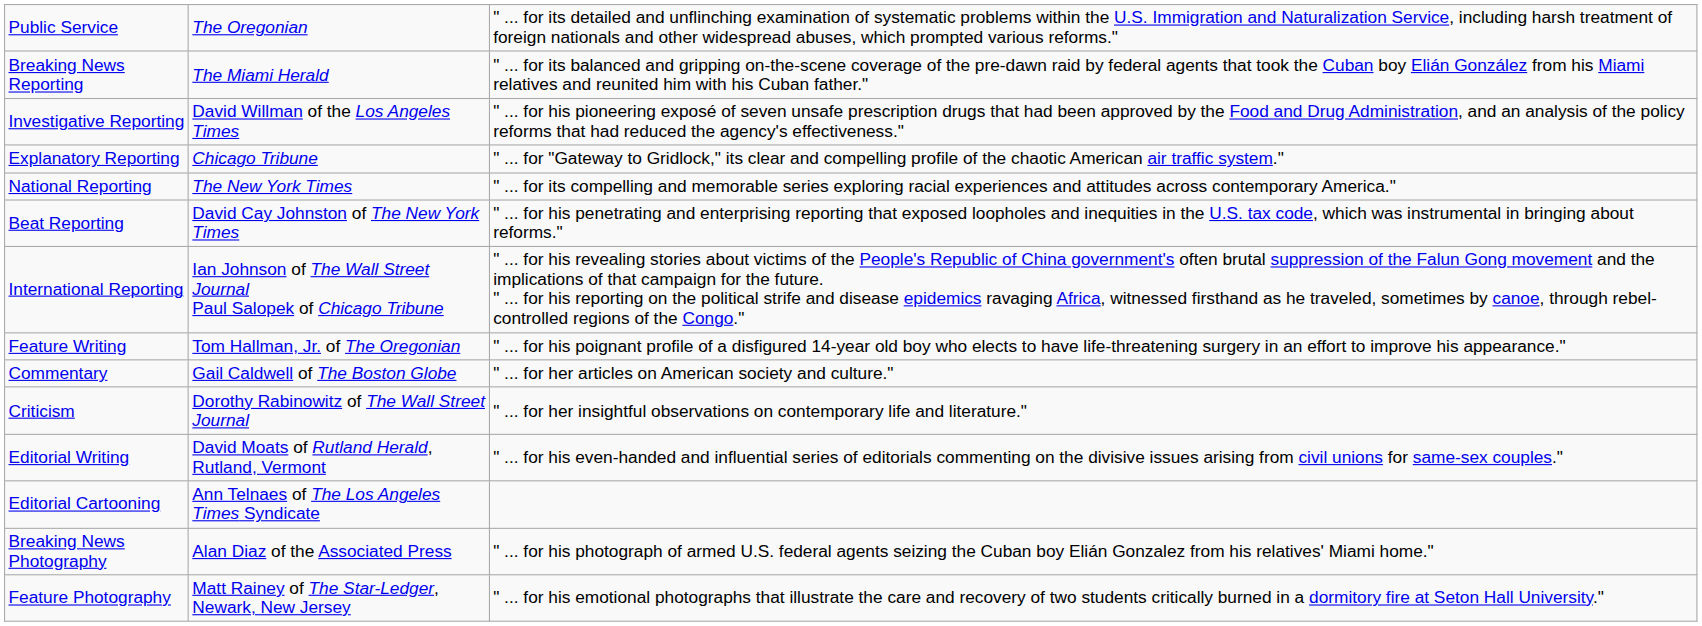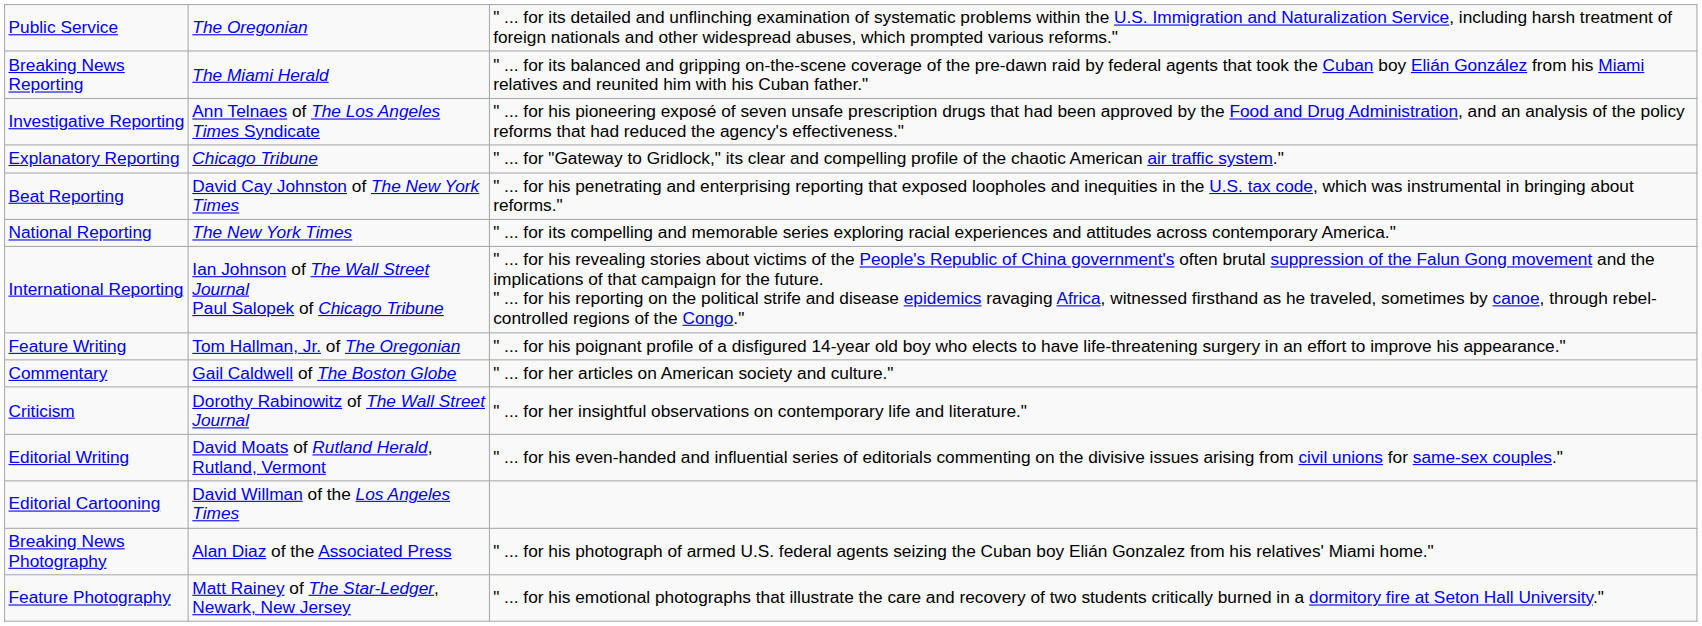 <table class="wikitable">
 <tr>
 <td><a href='#'>Public Service</a></td>
 <td><em><a href='#'>The Oregonian</a></em></td>
 <td>" ... for its detailed and unflinching examination of systematic problems within the <a href='#'>U.S. Immigration and Naturalization Service</a>, including harsh treatment of foreign nationals and other widespread abuses, which prompted various reforms."</td>
 </tr>
 <tr>
 <td><a href='#'>Breaking News Reporting</a></td>
 <td><em><a href='#'>The Miami Herald</a></em></td>
 <td>" ... for its balanced and gripping on-the-scene coverage of the pre-dawn raid by federal agents that took the <a href='#'>Cuban</a> boy <a href='#'>Elián González</a> from his <a href='#'>Miami</a> relatives and reunited him with his Cuban father."</td>
 </tr>
 <tr>
 <td><a href='#'>Investigative Reporting</a></td>
-<td><a href='#'>David Willman</a> of the <em><a href='#'>Los Angeles Times</a></em></td>
+<td><a href='#'>Ann Telnaes</a> of <a href='#'><em>The Los Angeles Times</em> Syndicate</a></td>
 <td>" ... for his pioneering exposé of seven unsafe prescription drugs that had been approved by the <a href='#'>Food and Drug Administration</a>, and an analysis of the policy reforms that had reduced the agency's effectiveness."</td>
 </tr>
 <tr>
 <td><a href='#'>Explanatory Reporting</a></td>
 <td><em><a href='#'>Chicago Tribune</a></em></td>
 <td>" ... for "Gateway to Gridlock," its clear and compelling profile of the chaotic American <a href='#'>air traffic system</a>."</td>
 </tr>
 <tr>
+<td><a href='#'>Beat Reporting</a></td>
+<td><a href='#'>David Cay Johnston</a> of <em><a href='#'>The New York Times</a></em></td>
+<td>" ... for his penetrating and enterprising reporting that exposed loopholes and inequities in the <a href='#'>U.S. tax code</a>, which was instrumental in bringing about reforms."</td>
+</tr>
+<tr>
 <td><a href='#'>National Reporting</a></td>
 <td><em><a href='#'>The New York Times</a></em></td>
 <td>" ... for its compelling and memorable series exploring racial experiences and attitudes across contemporary America."</td>
-</tr>
-<tr>
-<td><a href='#'>Beat Reporting</a></td>
-<td><a href='#'>David Cay Johnston</a> of <em><a href='#'>The New York Times</a></em></td>
-<td>" ... for his penetrating and enterprising reporting that exposed loopholes and inequities in the <a href='#'>U.S. tax code</a>, which was instrumental in bringing about reforms."</td>
 </tr>
 <tr>
 <td><a href='#'>International Reporting</a></td>
 <td><a href='#'>Ian Johnson</a> of <em><a href='#'>The Wall Street Journal</a></em><br><a href='#'>Paul Salopek</a> of <em><a href='#'>Chicago Tribune</a></em></td>
 <td>" ... for his revealing stories about victims of the <a href='#'>People's Republic of China government's</a> often brutal <a href='#'>suppression of the Falun Gong movement</a> and the implications of that campaign for the future.<br>" ... for his reporting on the political strife and disease <a href='#'>epidemics</a> ravaging <a href='#'>Africa</a>, witnessed firsthand as he traveled, sometimes by <a href='#'>canoe</a>, through rebel-controlled regions of the <a href='#'>Congo</a>."</td>
 </tr>
 <tr>
 <td><a href='#'>Feature Writing</a></td>
 <td><a href='#'>Tom Hallman, Jr.</a> of <em><a href='#'>The Oregonian</a></em></td>
 <td>" ... for his poignant profile of a disfigured 14-year old boy who elects to have life-threatening surgery in an effort to improve his appearance."</td>
 </tr>
 <tr>
 <td><a href='#'>Commentary</a></td>
 <td><a href='#'>Gail Caldwell</a> of <em><a href='#'>The Boston Globe</a></em></td>
 <td>" ... for her articles on American society and culture."</td>
 </tr>
 <tr>
 <td><a href='#'>Criticism</a></td>
 <td><a href='#'>Dorothy Rabinowitz</a> of <em><a href='#'>The Wall Street Journal</a></em></td>
 <td>" ... for her insightful observations on contemporary life and literature."</td>
 </tr>
 <tr>
 <td><a href='#'>Editorial Writing</a></td>
 <td><a href='#'>David Moats</a> of <em><a href='#'>Rutland Herald</a></em>, <a href='#'>Rutland, Vermont</a></td>
 <td>" ... for his even-handed and influential series of editorials commenting on the divisive issues arising from <a href='#'>civil unions</a> for <a href='#'>same-sex couples</a>."</td>
 </tr>
 <tr>
 <td><a href='#'>Editorial Cartooning</a></td>
-<td><a href='#'>Ann Telnaes</a> of <a href='#'><em>The Los Angeles Times</em> Syndicate</a></td>
+<td><a href='#'>David Willman</a> of the <em><a href='#'>Los Angeles Times</a></em></td>
 <td></td>
 </tr>
 <tr>
 <td><a href='#'>Breaking News Photography</a></td>
 <td><a href='#'>Alan Diaz</a> of the <a href='#'>Associated Press</a></td>
 <td>" ... for his photograph of armed U.S. federal agents seizing the Cuban boy Elián Gonzalez from his relatives' Miami home."</td>
 </tr>
 <tr>
 <td><a href='#'>Feature Photography</a></td>
 <td><a href='#'>Matt Rainey</a> of <em><a href='#'>The Star-Ledger</a></em>, <a href='#'>Newark, New Jersey</a></td>
 <td>" ... for his emotional photographs that illustrate the care and recovery of two students critically burned in a <a href='#'>dormitory fire at Seton Hall University</a>."</td>
 </tr>
 </table>
